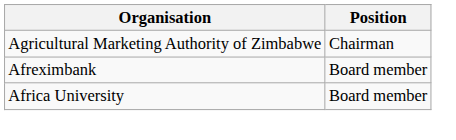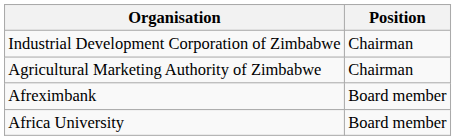 <table class="wikitable">
 <tr>
 <th>Organisation</th>
 <th>Position</th>
+</tr>
+<tr>
+<td>Industrial Development Corporation of Zimbabwe</td>
+<td>Chairman</td>
 </tr>
 <tr>
 <td>Agricultural Marketing Authority of Zimbabwe</td>
 <td>Chairman</td>
 </tr>
 <tr>
 <td>Afreximbank</td>
 <td>Board member</td>
 </tr>
 <tr>
 <td>Africa University</td>
 <td>Board member</td>
 </tr>
 </table>
